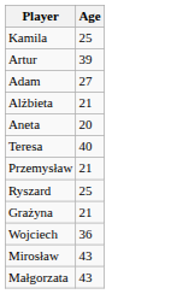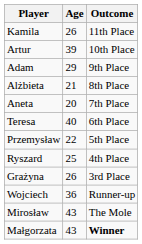 <table class="wikitable" style="font-size: 95%;">
 <tr>
 <th>Player</th>
 <th>Age</th>
+<th>Outcome</th>
 </tr>
 <tr>
 <td>Kamila</td>
-<td>25</td>
+<td>26</td>
+<td>11th Place</td>
 </tr>
 <tr>
 <td>Artur</td>
 <td>39</td>
+<td>10th Place</td>
 </tr>
 <tr>
 <td>Adam</td>
-<td>27</td>
+<td>29</td>
+<td>9th Place</td>
 </tr>
 <tr>
 <td>Alżbieta</td>
 <td>21</td>
+<td>8th Place</td>
 </tr>
 <tr>
 <td>Aneta</td>
 <td>20</td>
+<td>7th Place</td>
 </tr>
 <tr>
 <td>Teresa</td>
 <td>40</td>
+<td>6th Place</td>
 </tr>
 <tr>
 <td>Przemysław</td>
-<td>21</td>
+<td>22</td>
+<td>5th Place</td>
 </tr>
 <tr>
 <td>Ryszard</td>
 <td>25</td>
+<td>4th Place</td>
 </tr>
 <tr>
 <td>Grażyna</td>
-<td>21</td>
+<td>26</td>
+<td>3rd Place</td>
 </tr>
 <tr>
 <td>Wojciech</td>
 <td>36</td>
+<td>Runner-up</td>
 </tr>
 <tr>
 <td>Mirosław</td>
 <td>43</td>
+<td>The Mole</td>
 </tr>
 <tr>
 <td>Małgorzata</td>
 <td>43</td>
+<td><strong>Winner</strong></td>
 </tr>
 </table>
